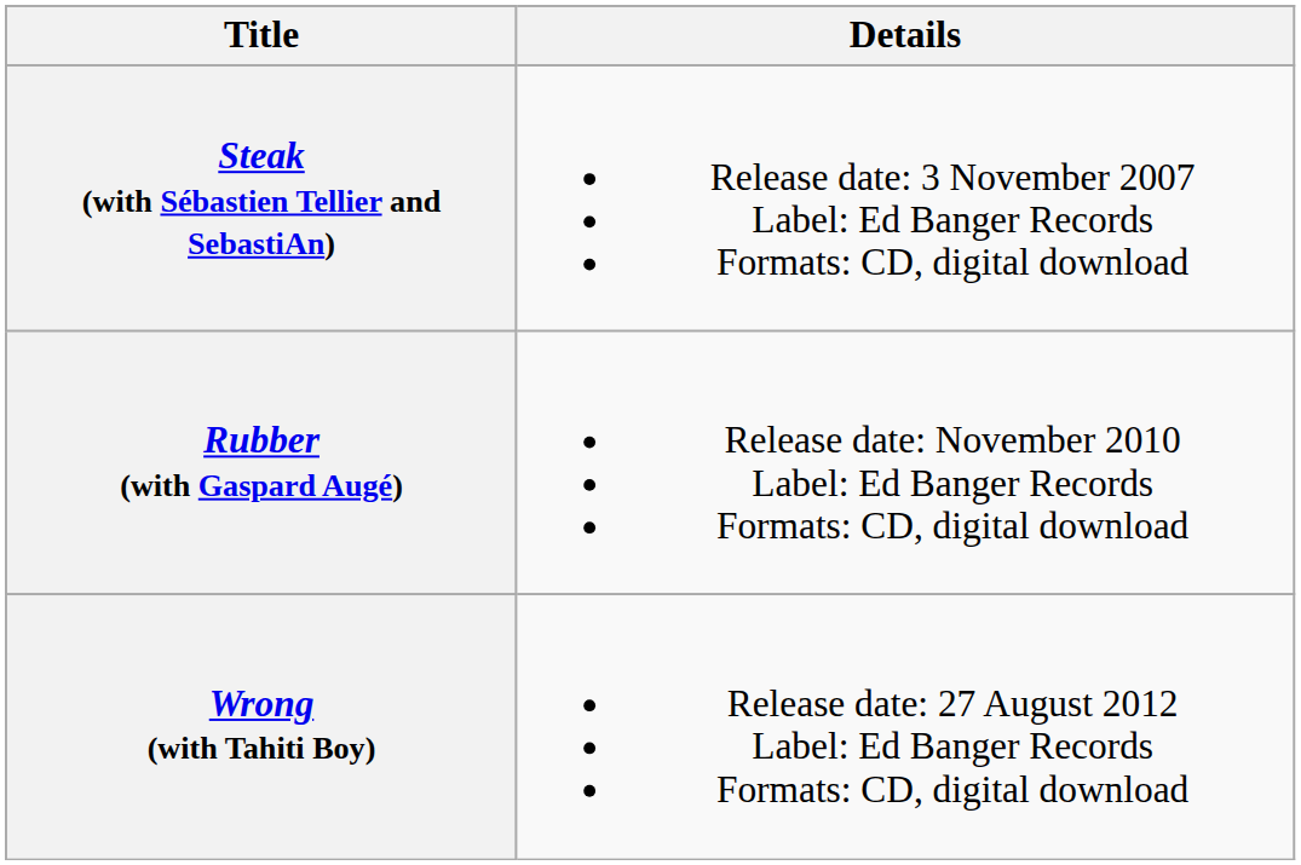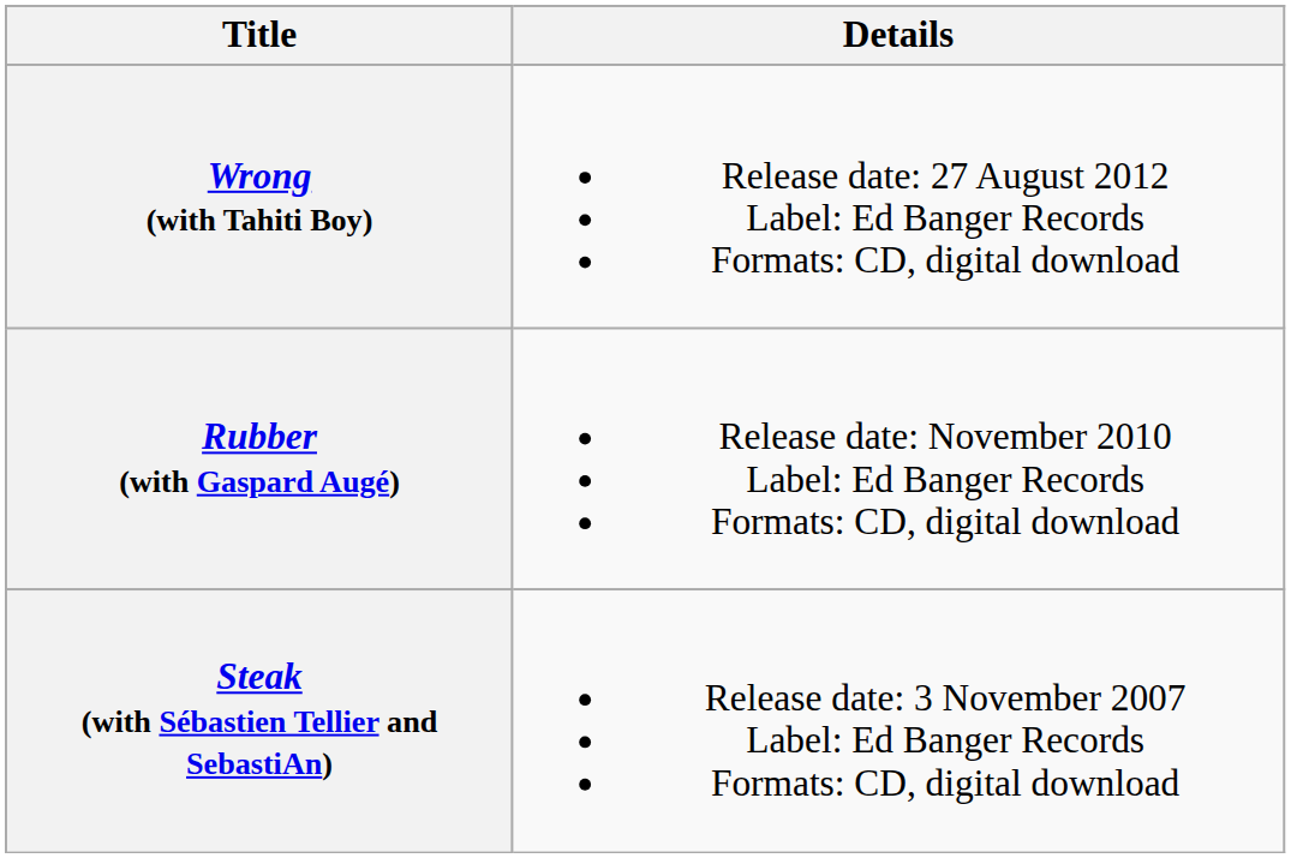 <table class="wikitable plainrowheaders" style="text-align:center;">
 <tr>
 <th style="width:13em;">Title</th>
 <th style="width:20em;">Details</th>
 </tr>
 <tr>
-<th scope="row"><em><a href='#'>Steak</a></em><br><small>(with <a href='#'>Sébastien Tellier</a> and <a href='#'>SebastiAn</a>)</small></th>
-<td><br><ul><li>Release date: 3 November 2007</li><li>Label: Ed Banger Records</li><li>Formats: CD, digital download</li></ul></td>
+<th scope="row"><em><a href='#'>Wrong</a></em><br><small>(with Tahiti Boy)</small></th>
+<td><br><ul><li>Release date: 27 August 2012</li><li>Label: Ed Banger Records</li><li>Formats: CD, digital download</li></ul></td>
 </tr>
 <tr>
 <th scope="row"><em><a href='#'>Rubber</a></em><br><small>(with <a href='#'>Gaspard Augé</a>)</small></th>
 <td><br><ul><li>Release date: November 2010</li><li>Label: Ed Banger Records</li><li>Formats: CD, digital download</li></ul></td>
 </tr>
 <tr>
-<th scope="row"><em><a href='#'>Wrong</a></em><br><small>(with Tahiti Boy)</small></th>
-<td><br><ul><li>Release date: 27 August 2012</li><li>Label: Ed Banger Records</li><li>Formats: CD, digital download</li></ul></td>
+<th scope="row"><em><a href='#'>Steak</a></em><br><small>(with <a href='#'>Sébastien Tellier</a> and <a href='#'>SebastiAn</a>)</small></th>
+<td><br><ul><li>Release date: 3 November 2007</li><li>Label: Ed Banger Records</li><li>Formats: CD, digital download</li></ul></td>
 </tr>
 </table>
